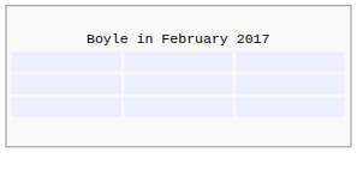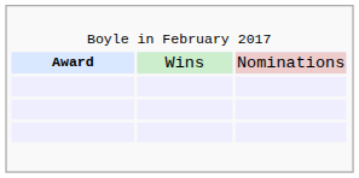 <table class="infobox" style="width: 25em; text-align: left; font-size: 70%; vertical-align: middle;">
 <tr>
 <td colspan="3" style="text-align:center;"><br>Boyle in February 2017</td>
+</tr>
+<tr bgcolor=#D9E8FF style="text-align:center;">
+<th style="vertical-align: middle;">Award</th>
+<td style="background:#cceecc; font-size:8pt;" width="60px">Wins</td>
+<td style="background:#eecccc; font-size:8pt;" width="60px">Nominations</td>
 </tr>
 <tr bgcolor=#eeeeff>
 <td align="center"><br></td>
 <td></td>
 <td></td>
 </tr>
 <tr bgcolor=#eeeeff>
 <td align="center"><br></td>
 <td></td>
 <td></td>
 </tr>
 <tr bgcolor=#eeeeff>
 <td align="center"><br></td>
 <td></td>
 <td></td>
 </tr>
 <tr>
 <td><br></td>
 <td></td>
 <td></td>
 </tr>
 </table>
